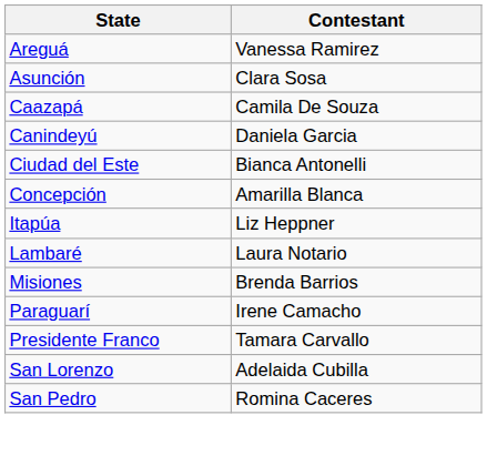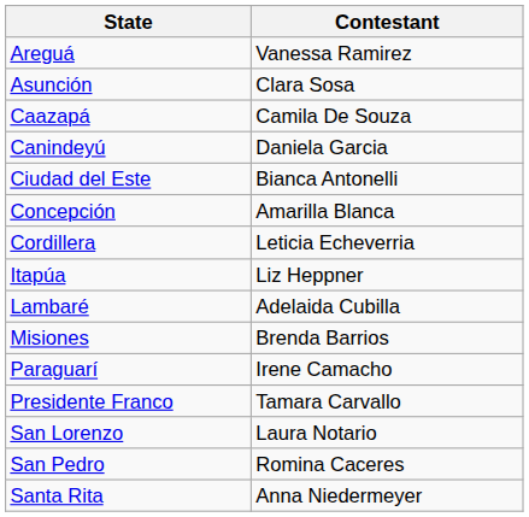 <table class="wikitable sortable" style="font-size: 95%;">
 <tr>
 <th width=180>State</th>
 <th width=200>Contestant</th>
 </tr>
 <tr>
 <td> <a href='#'>Areguá</a></td>
 <td>Vanessa Ramirez</td>
 </tr>
 <tr>
 <td> <a href='#'>Asunción</a></td>
 <td>Clara Sosa</td>
 </tr>
 <tr>
 <td> <a href='#'>Caazapá</a></td>
 <td>Camila De Souza</td>
 </tr>
 <tr>
 <td> <a href='#'>Canindeyú</a></td>
 <td>Daniela Garcia</td>
 </tr>
 <tr>
 <td> <a href='#'>Ciudad del Este</a></td>
 <td>Bianca Antonelli</td>
 </tr>
 <tr>
 <td> <a href='#'>Concepción</a></td>
 <td>Amarilla Blanca</td>
 </tr>
 <tr>
+<td> <a href='#'>Cordillera</a></td>
+<td>Leticia Echeverria</td>
+</tr>
+<tr>
 <td> <a href='#'>Itapúa</a></td>
 <td>Liz Heppner</td>
 </tr>
 <tr>
 <td> <a href='#'>Lambaré</a></td>
-<td>Laura Notario</td>
+<td>Adelaida Cubilla</td>
 </tr>
 <tr>
 <td> <a href='#'>Misiones</a></td>
 <td>Brenda Barrios</td>
 </tr>
 <tr>
 <td> <a href='#'>Paraguarí</a></td>
 <td>Irene Camacho</td>
 </tr>
 <tr>
 <td> <a href='#'>Presidente Franco</a></td>
 <td>Tamara Carvallo</td>
 </tr>
 <tr>
 <td> <a href='#'>San Lorenzo</a></td>
-<td>Adelaida Cubilla</td>
+<td>Laura Notario</td>
 </tr>
 <tr>
 <td> <a href='#'>San Pedro</a></td>
 <td>Romina Caceres</td>
 </tr>
+<tr>
+<td> <a href='#'>Santa Rita</a></td>
+<td>Anna Niedermeyer</td>
+</tr>
 </table>
